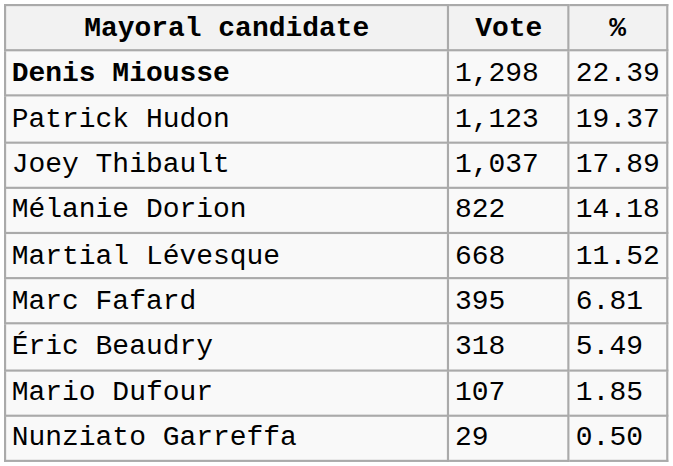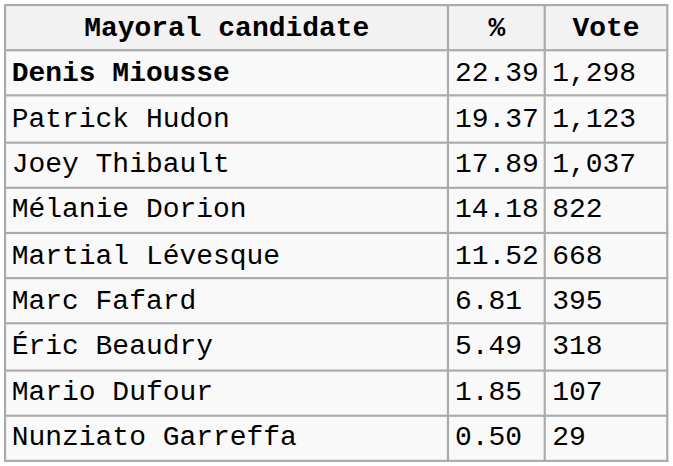 <table class="wikitable">
 <tr>
 <th bgcolor="#DDDDFF" width="200px">Mayoral candidate</th>
+<th bgcolor="#DDDDFF" width="30px">%</th>
 <th bgcolor="#DDDDFF" width="50px">Vote</th>
-<th bgcolor="#DDDDFF" width="30px">%</th>
 </tr>
 <tr>
 <td><strong>Denis Miousse</strong></td>
+<td>22.39</td>
 <td>1,298</td>
-<td>22.39</td>
 </tr>
 <tr>
 <td>Patrick Hudon</td>
+<td>19.37</td>
 <td>1,123</td>
-<td>19.37</td>
 </tr>
 <tr>
 <td>Joey Thibault</td>
+<td>17.89</td>
 <td>1,037</td>
-<td>17.89</td>
 </tr>
 <tr>
 <td>Mélanie Dorion</td>
+<td>14.18</td>
 <td>822</td>
-<td>14.18</td>
 </tr>
 <tr>
 <td>Martial Lévesque</td>
+<td>11.52</td>
 <td>668</td>
-<td>11.52</td>
 </tr>
 <tr>
 <td>Marc Fafard</td>
+<td>6.81</td>
 <td>395</td>
-<td>6.81</td>
 </tr>
 <tr>
 <td>Éric Beaudry</td>
+<td>5.49</td>
 <td>318</td>
-<td>5.49</td>
 </tr>
 <tr>
 <td>Mario Dufour</td>
+<td>1.85</td>
 <td>107</td>
-<td>1.85</td>
 </tr>
 <tr>
 <td>Nunziato Garreffa</td>
+<td>0.50</td>
 <td>29</td>
-<td>0.50</td>
 </tr>
 </table>
